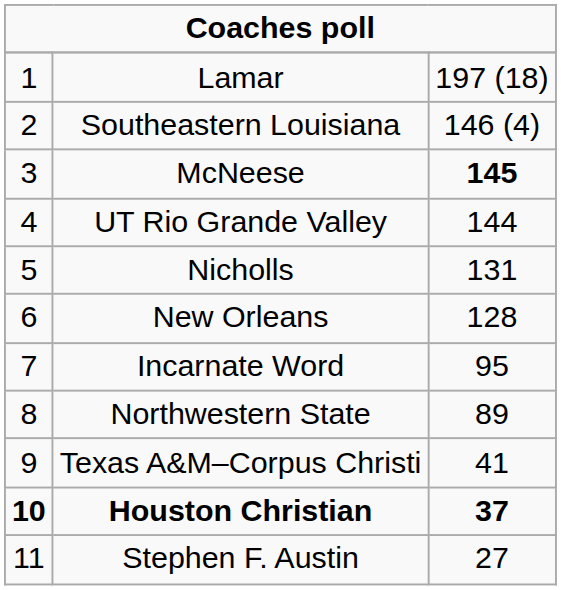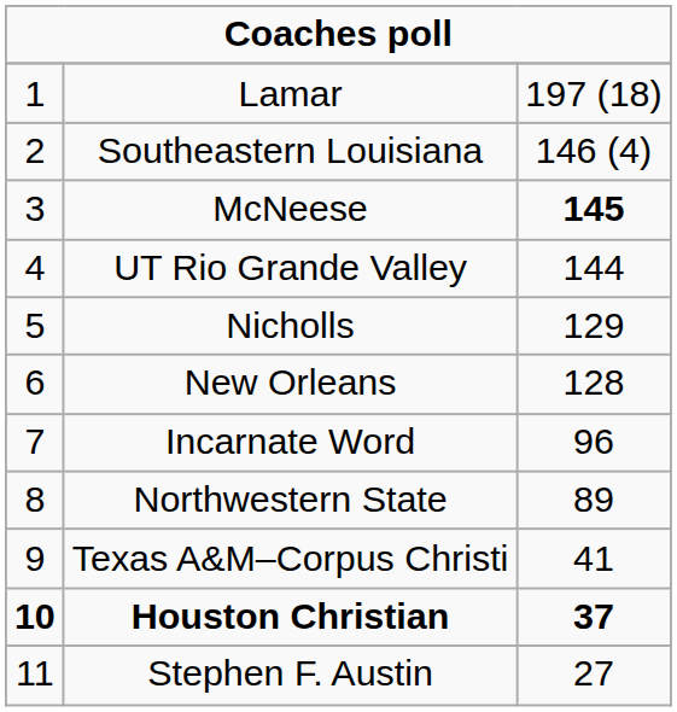 <table class="wikitable collapsible">
 <tr align="center">
 <td align="center" Colspan="3"><strong>Coaches poll</strong></td>
 </tr>
 <tr align="center">
 </tr>
 <tr align="center">
 <td>1</td>
 <td>Lamar</td>
 <td>197 (18)</td>
 </tr>
 <tr align="center">
 <td>2</td>
 <td>Southeastern Louisiana</td>
 <td>146 (4)</td>
 </tr>
 <tr align="center">
 <td>3</td>
 <td>McNeese</td>
 <td><strong>145</strong></td>
 </tr>
 <tr align="center">
 <td>4</td>
 <td>UT Rio Grande Valley</td>
 <td>144</td>
 </tr>
 <tr align="center">
 <td>5</td>
 <td>Nicholls</td>
-<td>131</td>
+<td>129</td>
 </tr>
 <tr align="center">
 <td>6</td>
 <td>New Orleans</td>
 <td>128</td>
 </tr>
 <tr align="center">
 <td>7</td>
 <td>Incarnate Word</td>
-<td>95</td>
+<td>96</td>
 </tr>
 <tr align="center">
 <td>8</td>
 <td>Northwestern State</td>
 <td>89</td>
 </tr>
 <tr align="center">
 <td>9</td>
 <td>Texas A&M–Corpus Christi</td>
 <td>41</td>
 </tr>
 <tr align="center">
 <td><strong>10</strong></td>
 <td><strong>Houston Christian</strong></td>
 <td><strong>37</strong></td>
 </tr>
 <tr align="center">
 <td>11</td>
 <td>Stephen F. Austin</td>
 <td>27</td>
 </tr>
 </table>
